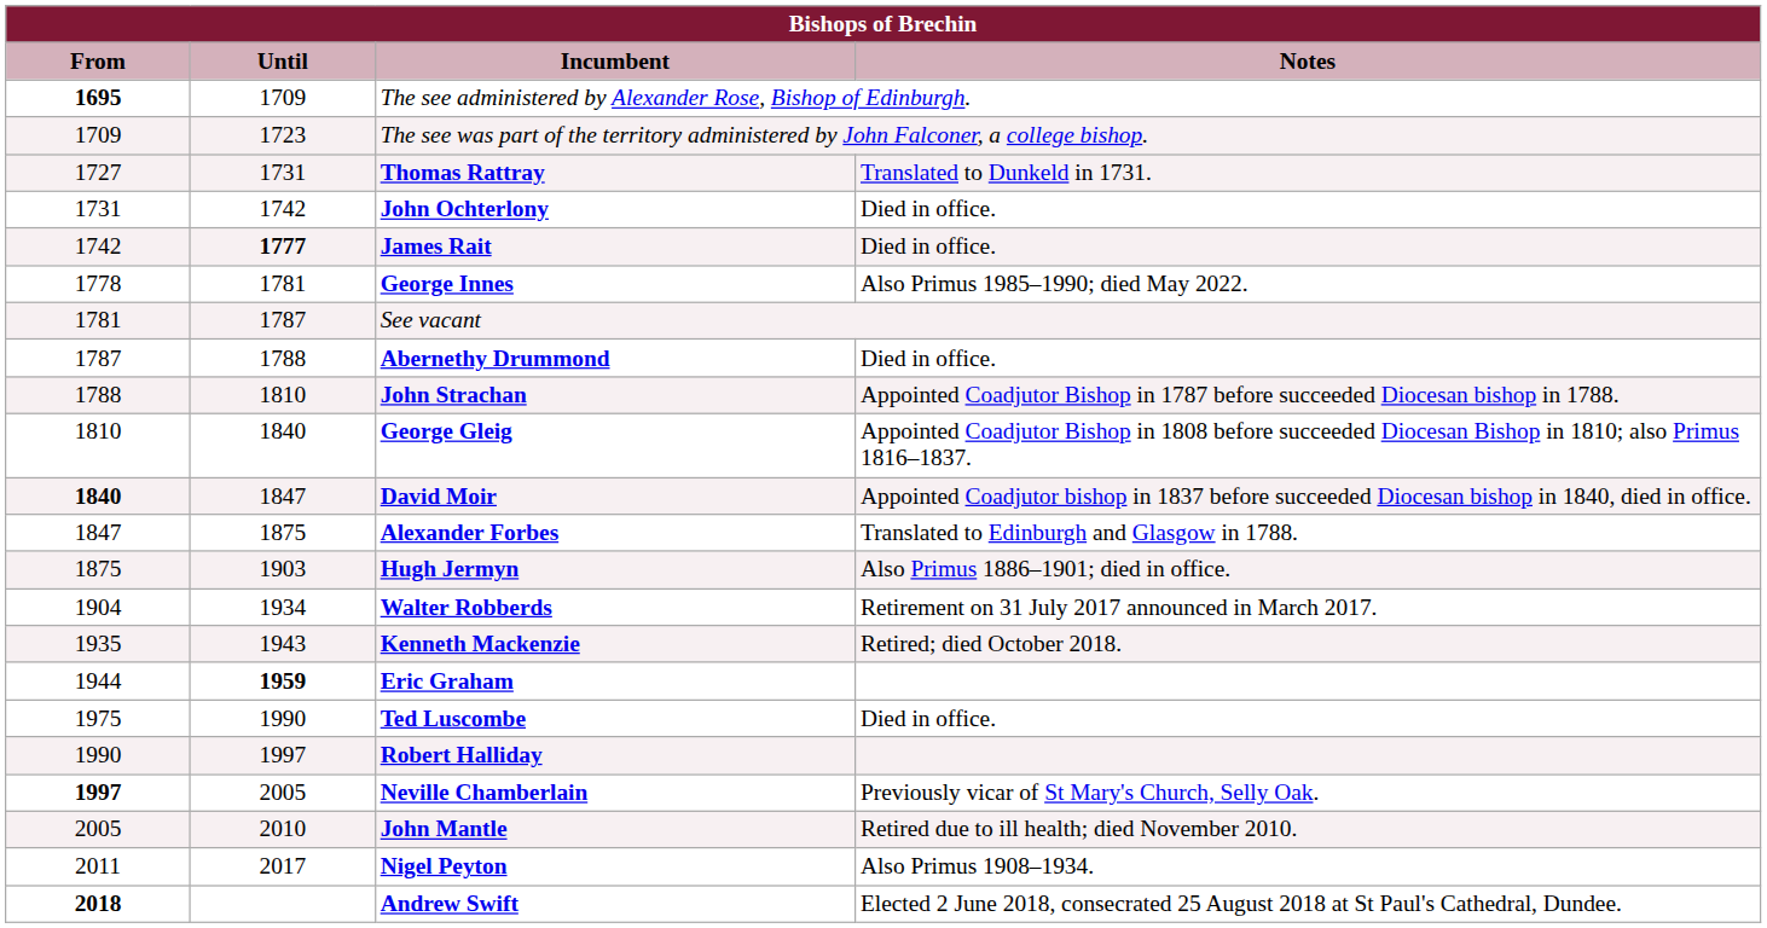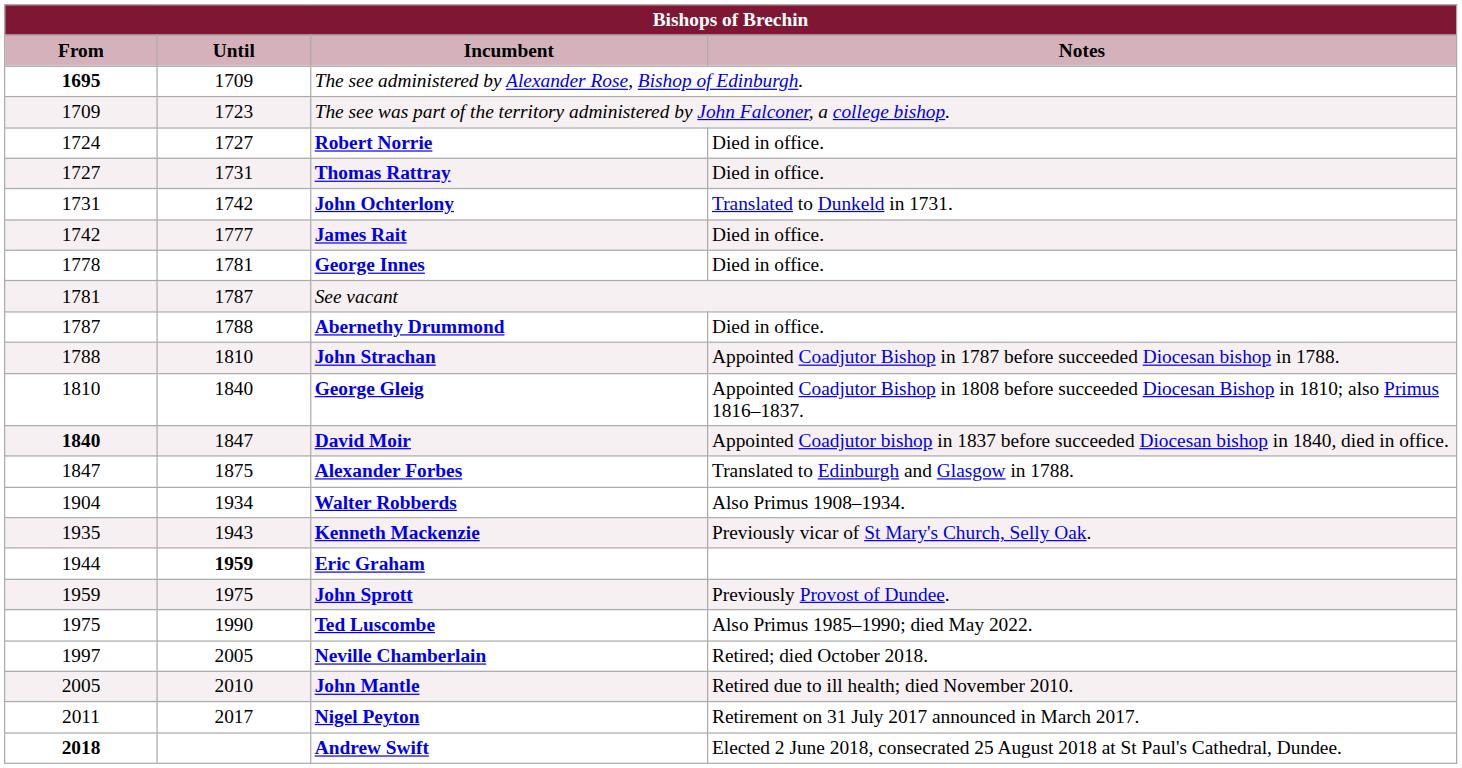 <table class="wikitable" style="width:95%;" border="1" cellpadding="2">
 <tr>
 <th colspan="4" style="background-color: #7F1734; color: white;">Bishops of Brechin</th>
 </tr>
 <tr>
 <th style="background-color: #D4B1BB; width: 10%;">From</th>
 <th style="background-color: #D4B1BB; width: 10%;">Until</th>
 <th style="background-color: #D4B1BB; width: 26%;">Incumbent</th>
 <th style="background-color: #D4B1BB; width: 49%;">Notes</th>
 </tr>
 <tr valign="top" style="background-color: white;">
 <td style="text-align: center;"><strong>1695</strong></td>
 <td style="text-align: center;">1709</td>
 <td colspan="2"><em>The see administered by <a href='#'>Alexander Rose</a>, <a href='#'>Bishop of Edinburgh</a>.</em></td>
 </tr>
 <tr valign="top" style="background-color: #F7F0F2;">
 <td style="text-align: center;">1709</td>
 <td style="text-align: center;">1723</td>
 <td colspan="2"><em>The see was part of the territory administered by <a href='#'>John Falconer</a>, a <a href='#'>college bishop</a>.</em></td>
 </tr>
+<tr valign="top" style="background-color: white;">
+<td style="text-align: center;">1724</td>
+<td style="text-align: center;">1727</td>
+<td><strong><a href='#'>Robert Norrie</a></strong></td>
+<td>Died in office.</td>
+</tr>
 <tr valign="top" style="background-color: #F7F0F2;">
 <td style="text-align: center;">1727</td>
 <td style="text-align: center;">1731</td>
 <td><strong><a href='#'>Thomas Rattray</a></strong></td>
-<td><a href='#'>Translated</a> to <a href='#'>Dunkeld</a> in 1731.</td>
+<td>Died in office.</td>
 </tr>
 <tr valign="top" style="background-color: white;">
 <td style="text-align: center;">1731</td>
 <td style="text-align: center;">1742</td>
 <td><strong><a href='#'>John Ochterlony</a></strong></td>
-<td>Died in office.</td>
+<td><a href='#'>Translated</a> to <a href='#'>Dunkeld</a> in 1731.</td>
 </tr>
 <tr valign="top" style="background-color: #F7F0F2;">
 <td style="text-align: center;">1742</td>
-<td style="text-align: center;"><strong>1777</strong></td>
+<td style="text-align: center;">1777</td>
 <td><strong><a href='#'>James Rait</a></strong></td>
 <td>Died in office.</td>
 </tr>
 <tr valign="top" style="background-color: white;">
 <td style="text-align: center;">1778</td>
 <td style="text-align: center;">1781</td>
 <td><strong><a href='#'>George Innes</a></strong></td>
-<td>Also Primus 1985–1990; died May 2022.</td>
+<td>Died in office.</td>
 </tr>
 <tr valign="top" style="background-color: #F7F0F2;">
 <td style="text-align: center;">1781</td>
 <td style="text-align: center;">1787</td>
 <td colspan="2"><em>See vacant</em></td>
 </tr>
 <tr valign="top" style="background-color: white;">
 <td style="text-align: center;">1787</td>
 <td style="text-align: center;">1788</td>
 <td><strong><a href='#'>Abernethy Drummond</a></strong></td>
 <td>Died in office.</td>
 </tr>
 <tr valign="top" style="background-color: #F7F0F2;">
 <td style="text-align: center;">1788</td>
 <td style="text-align: center;">1810</td>
 <td><strong><a href='#'>John Strachan</a></strong></td>
 <td>Appointed <a href='#'>Coadjutor Bishop</a> in 1787 before succeeded <a href='#'>Diocesan bishop</a> in 1788.</td>
 </tr>
 <tr valign="top" style="background-color: white;">
 <td style="text-align: center;">1810</td>
 <td style="text-align: center;">1840</td>
 <td><strong><a href='#'>George Gleig</a></strong></td>
 <td>Appointed <a href='#'>Coadjutor Bishop</a> in 1808 before succeeded <a href='#'>Diocesan Bishop</a> in 1810; also <a href='#'>Primus</a> 1816–1837.</td>
 </tr>
 <tr valign="top" style="background-color: #F7F0F2;">
 <td style="text-align: center;"><strong>1840</strong></td>
 <td style="text-align: center;">1847</td>
 <td><strong><a href='#'>David Moir</a></strong></td>
 <td>Appointed <a href='#'>Coadjutor bishop</a> in 1837 before succeeded <a href='#'>Diocesan bishop</a> in 1840, died in office.</td>
 </tr>
 <tr valign="top" style="background-color: white;">
 <td style="text-align: center;">1847</td>
 <td style="text-align: center;">1875</td>
 <td><strong><a href='#'>Alexander Forbes</a></strong></td>
 <td>Translated to <a href='#'>Edinburgh</a> and <a href='#'>Glasgow</a> in 1788.</td>
 </tr>
-<tr valign="top" style="background-color: #F7F0F2;">
-<td style="text-align: center;">1875</td>
-<td style="text-align: center;">1903</td>
-<td><strong><a href='#'>Hugh Jermyn</a></strong></td>
-<td>Also <a href='#'>Primus</a> 1886–1901; died in office.</td>
-</tr>
 <tr valign="top" style="background-color: white;">
 <td style="text-align: center;">1904</td>
 <td style="text-align: center;">1934</td>
 <td><strong><a href='#'>Walter Robberds</a></strong></td>
-<td>Retirement on 31 July 2017 announced in March 2017.</td>
+<td>Also Primus 1908–1934.</td>
 </tr>
 <tr valign="top" style="background-color: #F7F0F2;">
 <td style="text-align: center;">1935</td>
 <td style="text-align: center;">1943</td>
 <td><strong><a href='#'>Kenneth Mackenzie</a></strong></td>
-<td>Retired; died October 2018.</td>
+<td>Previously vicar of <a href='#'>St Mary's Church, Selly Oak</a>.</td>
 </tr>
 <tr valign="top" style="background-color: white;">
 <td style="text-align: center;">1944</td>
 <td style="text-align: center;"><strong>1959</strong></td>
 <td><strong><a href='#'>Eric Graham</a></strong></td>
 <td></td>
 </tr>
+<tr valign="top" style="background-color: #F7F0F2;">
+<td style="text-align: center;">1959</td>
+<td style="text-align: center;">1975</td>
+<td><strong><a href='#'>John Sprott</a></strong></td>
+<td>Previously <a href='#'>Provost of Dundee</a>.</td>
+</tr>
 <tr valign="top" style="background-color: white;">
 <td style="text-align: center;">1975</td>
 <td style="text-align: center;">1990</td>
 <td><strong><a href='#'>Ted Luscombe</a></strong></td>
-<td>Died in office.</td>
-</tr>
-<tr valign="top" style="background-color: #F7F0F2;">
-<td style="text-align: center;">1990</td>
-<td style="text-align: center;">1997</td>
-<td><strong><a href='#'>Robert Halliday</a></strong></td>
-<td></td>
+<td>Also Primus 1985–1990; died May 2022.</td>
 </tr>
 <tr valign="top" style="background-color: white;">
-<td style="text-align: center;"><strong>1997</strong></td>
+<td style="text-align: center;">1997</td>
 <td style="text-align: center;">2005</td>
 <td><strong><a href='#'>Neville Chamberlain</a></strong></td>
-<td>Previously vicar of <a href='#'>St Mary's Church, Selly Oak</a>.</td>
+<td>Retired; died October 2018.</td>
 </tr>
 <tr valign="top" style="background-color: #F7F0F2;">
 <td style="text-align: center;">2005</td>
 <td style="text-align: center;">2010</td>
 <td><strong><a href='#'>John Mantle</a></strong></td>
 <td>Retired due to ill health; died November 2010.</td>
 </tr>
 <tr valign="top" style="background-color: white;">
 <td style="text-align: center;">2011</td>
 <td style="text-align: center;">2017</td>
 <td><strong><a href='#'>Nigel Peyton</a></strong></td>
-<td>Also Primus 1908–1934.</td>
+<td>Retirement on 31 July 2017 announced in March 2017.</td>
 </tr>
 <tr valign="top" style="background-color: white;">
 <td style="text-align: center;"><strong>2018</strong></td>
 <td style="text-align: center;"></td>
 <td><strong><a href='#'>Andrew Swift</a></strong></td>
 <td>Elected 2 June 2018, consecrated 25 August 2018 at St Paul's Cathedral, Dundee.</td>
 </tr>
 </table>
